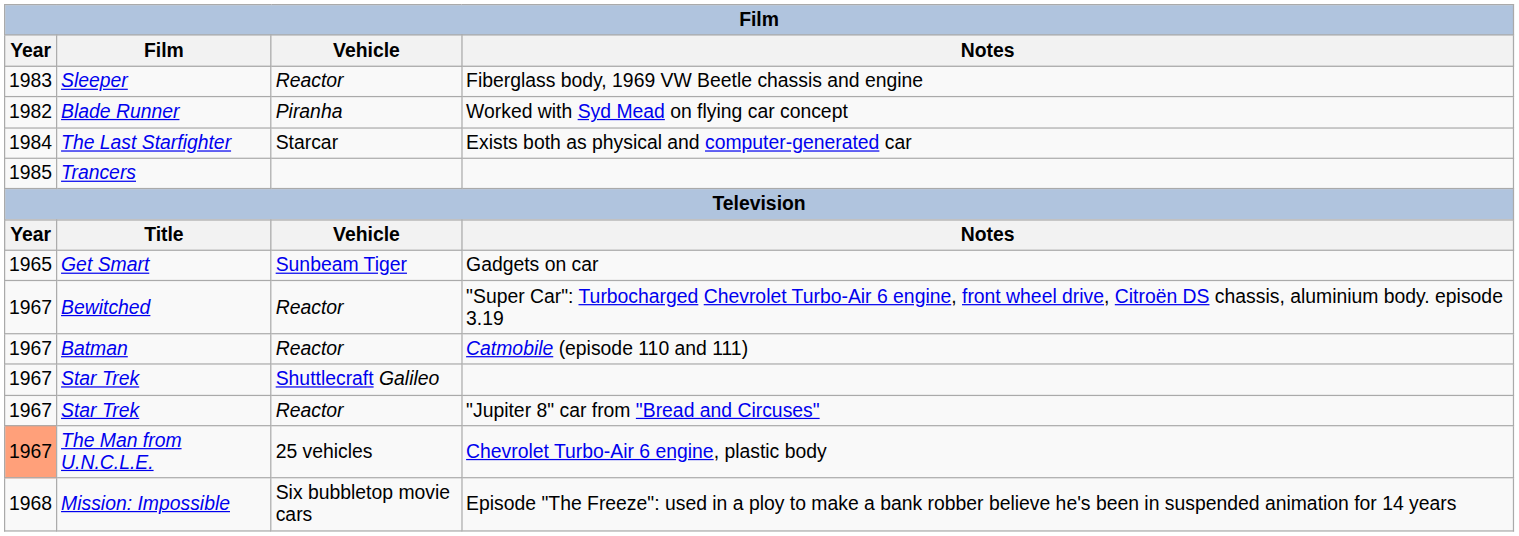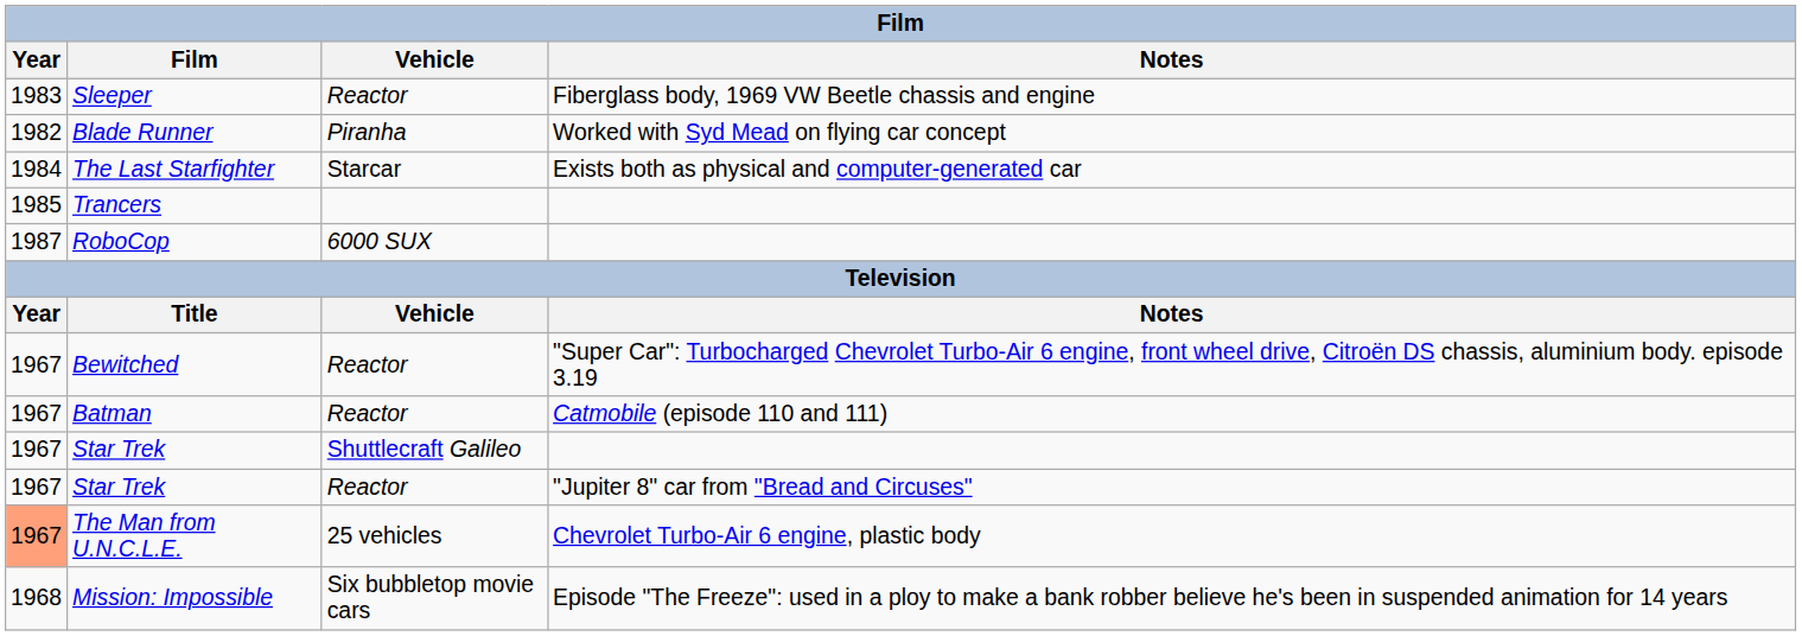 <table class="wikitable">
 <tr>
 <th colspan="4" style="background: LightSteelBlue;">Film</th>
 </tr>
 <tr style="background:#ccc;">
 <th>Year</th>
 <th style="width:170px;">Film</th>
 <th style="width:150px;">Vehicle</th>
 <th>Notes</th>
 </tr>
 <tr>
 <td>1983</td>
 <td><em><a href='#'>Sleeper</a></em></td>
 <td><em>Reactor</em></td>
 <td>Fiberglass body, 1969 VW Beetle chassis and engine</td>
 </tr>
 <tr>
 <td>1982</td>
 <td><em><a href='#'>Blade Runner</a></em></td>
 <td><em>Piranha</em></td>
 <td>Worked with <a href='#'>Syd Mead</a> on flying car concept</td>
 </tr>
 <tr>
 <td>1984</td>
 <td><em><a href='#'>The Last Starfighter</a></em></td>
 <td>Starcar</td>
 <td>Exists both as physical and <a href='#'>computer-generated</a> car</td>
 </tr>
 <tr>
 <td>1985</td>
 <td><em><a href='#'>Trancers</a></em></td>
 <td></td>
 <td></td>
 </tr>
 <tr>
+<td>1987</td>
+<td><em><a href='#'>RoboCop</a></em></td>
+<td><em>6000 SUX</em></td>
+<td></td>
+</tr>
+<tr>
 <th colspan="4" style="background: LightSteelBlue;">Television</th>
 </tr>
 <tr style="background:#ccc;">
 <th>Year</th>
 <th>Title</th>
 <th>Vehicle</th>
 <th>Notes</th>
-</tr>
-<tr>
-<td>1965</td>
-<td><em><a href='#'>Get Smart</a></em></td>
-<td><a href='#'>Sunbeam Tiger</a></td>
-<td>Gadgets on car</td>
 </tr>
 <tr>
 <td>1967</td>
 <td><em><a href='#'>Bewitched</a></em></td>
 <td><em>Reactor</em></td>
 <td>"Super Car": <a href='#'>Turbocharged</a> <a href='#'>Chevrolet Turbo-Air 6 engine</a>, <a href='#'>front wheel drive</a>, <a href='#'>Citroën DS</a> chassis, aluminium body. episode 3.19</td>
 </tr>
 <tr>
 <td>1967</td>
 <td><em><a href='#'>Batman</a></em></td>
 <td><em>Reactor</em></td>
 <td><a href='#'><em>Catmobile</em></a> (episode 110 and 111)</td>
 </tr>
 <tr>
 <td>1967</td>
 <td><em><a href='#'>Star Trek</a></em></td>
 <td><a href='#'>Shuttlecraft</a> <em>Galileo</em></td>
 <td></td>
 </tr>
 <tr>
 <td>1967</td>
 <td><em><a href='#'>Star Trek</a></em></td>
 <td><em>Reactor</em></td>
 <td>"Jupiter 8" car from <a href='#'>"Bread and Circuses"</a></td>
 </tr>
 <tr>
 <td style="background: lightsalmon;">1967</td>
 <td><em><a href='#'>The Man from U.N.C.L.E.</a></em></td>
 <td>25 vehicles</td>
 <td><a href='#'>Chevrolet Turbo-Air 6 engine</a>, plastic body</td>
 </tr>
 <tr>
 <td>1968</td>
 <td><em><a href='#'>Mission: Impossible</a></em></td>
 <td>Six bubbletop movie cars</td>
 <td>Episode "The Freeze": used in a ploy to make a bank robber believe he's been in suspended animation for 14 years</td>
 </tr>
 </table>
